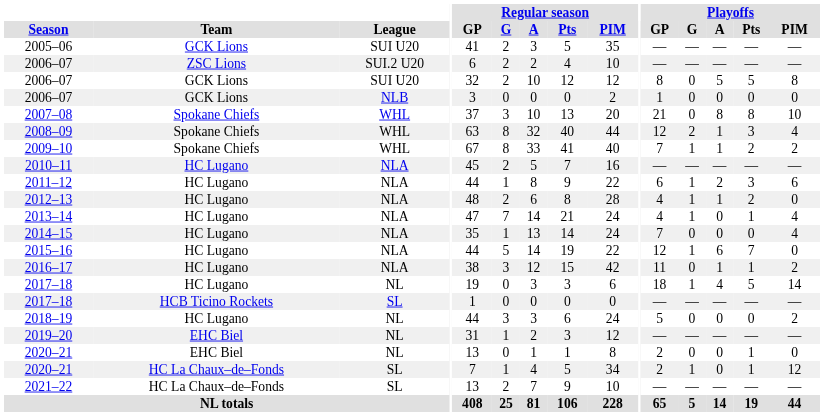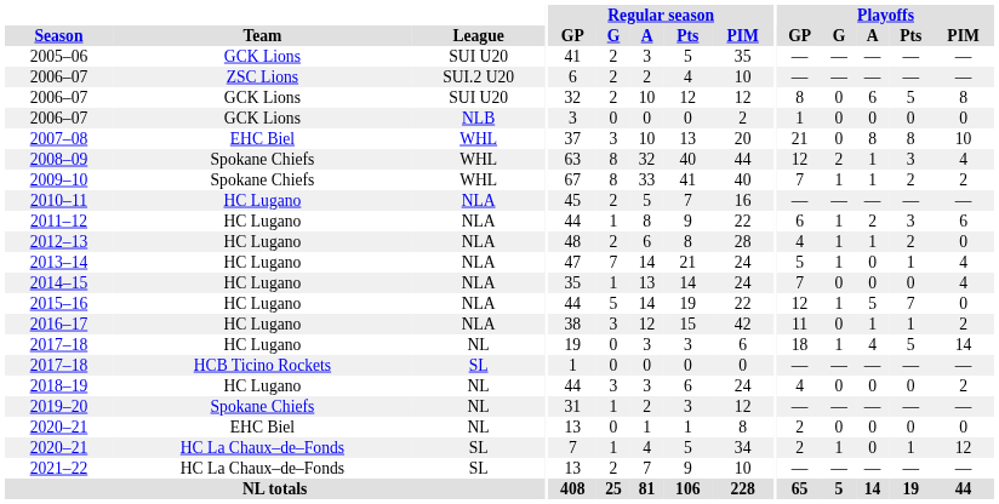 <table border="0" cellpadding="1" cellspacing="0" style="text-align:center; width:60em">
 <tr bgcolor="#e0e0e0">
 <th colspan="3" bgcolor="#ffffff"></th>
 <th rowspan="99" bgcolor="#ffffff"></th>
 <th colspan="5"><a href='#'>Regular season</a></th>
 <th rowspan="99" bgcolor="#ffffff"></th>
 <th colspan="5"><a href='#'>Playoffs</a></th>
 </tr>
 <tr bgcolor="#e0e0e0">
 <th><a href='#'>Season</a></th>
 <th>Team</th>
 <th>League</th>
 <th>GP</th>
 <th><a href='#'>G</a></th>
 <th><a href='#'>A</a></th>
 <th><a href='#'>Pts</a></th>
 <th><a href='#'>PIM</a></th>
 <th>GP</th>
 <th>G</th>
 <th>A</th>
 <th>Pts</th>
 <th>PIM</th>
 </tr>
 <tr>
 <td>2005–06</td>
 <td><a href='#'>GCK Lions</a></td>
 <td>SUI U20</td>
 <td>41</td>
 <td>2</td>
 <td>3</td>
 <td>5</td>
 <td>35</td>
 <td>—</td>
 <td>—</td>
 <td>—</td>
 <td>—</td>
 <td>—</td>
 </tr>
 <tr bgcolor="#f0f0f0">
 <td>2006–07</td>
 <td><a href='#'>ZSC Lions</a></td>
 <td>SUI.2 U20</td>
 <td>6</td>
 <td>2</td>
 <td>2</td>
 <td>4</td>
 <td>10</td>
 <td>—</td>
 <td>—</td>
 <td>—</td>
 <td>—</td>
 <td>—</td>
 </tr>
 <tr>
 <td>2006–07</td>
 <td>GCK Lions</td>
 <td>SUI U20</td>
 <td>32</td>
 <td>2</td>
 <td>10</td>
 <td>12</td>
 <td>12</td>
 <td>8</td>
 <td>0</td>
-<td>5</td>
+<td>6</td>
 <td>5</td>
 <td>8</td>
 </tr>
 <tr bgcolor="#f0f0f0">
 <td>2006–07</td>
 <td>GCK Lions</td>
 <td><a href='#'>NLB</a></td>
 <td>3</td>
 <td>0</td>
 <td>0</td>
 <td>0</td>
 <td>2</td>
 <td>1</td>
 <td>0</td>
 <td>0</td>
 <td>0</td>
 <td>0</td>
 </tr>
 <tr>
 <td><a href='#'>2007–08</a></td>
-<td><a href='#'>Spokane Chiefs</a></td>
+<td><a href='#'>EHC Biel</a></td>
 <td><a href='#'>WHL</a></td>
 <td>37</td>
 <td>3</td>
 <td>10</td>
 <td>13</td>
 <td>20</td>
 <td>21</td>
 <td>0</td>
 <td>8</td>
 <td>8</td>
 <td>10</td>
 </tr>
 <tr bgcolor="#f0f0f0">
 <td><a href='#'>2008–09</a></td>
 <td>Spokane Chiefs</td>
 <td>WHL</td>
 <td>63</td>
 <td>8</td>
 <td>32</td>
 <td>40</td>
 <td>44</td>
 <td>12</td>
 <td>2</td>
 <td>1</td>
 <td>3</td>
 <td>4</td>
 </tr>
 <tr>
 <td><a href='#'>2009–10</a></td>
 <td>Spokane Chiefs</td>
 <td>WHL</td>
 <td>67</td>
 <td>8</td>
 <td>33</td>
 <td>41</td>
 <td>40</td>
 <td>7</td>
 <td>1</td>
 <td>1</td>
 <td>2</td>
 <td>2</td>
 </tr>
 <tr bgcolor="#f0f0f0">
 <td><a href='#'>2010–11</a></td>
 <td><a href='#'>HC Lugano</a></td>
 <td><a href='#'>NLA</a></td>
 <td>45</td>
 <td>2</td>
 <td>5</td>
 <td>7</td>
 <td>16</td>
 <td>—</td>
 <td>—</td>
 <td>—</td>
 <td>—</td>
 <td>—</td>
 </tr>
 <tr>
 <td><a href='#'>2011–12</a></td>
 <td>HC Lugano</td>
 <td>NLA</td>
 <td>44</td>
 <td>1</td>
 <td>8</td>
 <td>9</td>
 <td>22</td>
 <td>6</td>
 <td>1</td>
 <td>2</td>
 <td>3</td>
 <td>6</td>
 </tr>
 <tr bgcolor="#f0f0f0">
 <td><a href='#'>2012–13</a></td>
 <td>HC Lugano</td>
 <td>NLA</td>
 <td>48</td>
 <td>2</td>
 <td>6</td>
 <td>8</td>
 <td>28</td>
 <td>4</td>
 <td>1</td>
 <td>1</td>
 <td>2</td>
 <td>0</td>
 </tr>
 <tr>
 <td><a href='#'>2013–14</a></td>
 <td>HC Lugano</td>
 <td>NLA</td>
 <td>47</td>
 <td>7</td>
 <td>14</td>
 <td>21</td>
 <td>24</td>
-<td>4</td>
+<td>5</td>
 <td>1</td>
 <td>0</td>
 <td>1</td>
 <td>4</td>
 </tr>
 <tr bgcolor="#f0f0f0">
 <td><a href='#'>2014–15</a></td>
 <td>HC Lugano</td>
 <td>NLA</td>
 <td>35</td>
 <td>1</td>
 <td>13</td>
 <td>14</td>
 <td>24</td>
 <td>7</td>
 <td>0</td>
 <td>0</td>
 <td>0</td>
 <td>4</td>
 </tr>
 <tr>
 <td><a href='#'>2015–16</a></td>
 <td>HC Lugano</td>
 <td>NLA</td>
 <td>44</td>
 <td>5</td>
 <td>14</td>
 <td>19</td>
 <td>22</td>
 <td>12</td>
 <td>1</td>
-<td>6</td>
+<td>5</td>
 <td>7</td>
 <td>0</td>
 </tr>
 <tr bgcolor="#f0f0f0">
 <td><a href='#'>2016–17</a></td>
 <td>HC Lugano</td>
 <td>NLA</td>
 <td>38</td>
 <td>3</td>
 <td>12</td>
 <td>15</td>
 <td>42</td>
 <td>11</td>
 <td>0</td>
 <td>1</td>
 <td>1</td>
 <td>2</td>
 </tr>
 <tr>
 <td><a href='#'>2017–18</a></td>
 <td>HC Lugano</td>
 <td>NL</td>
 <td>19</td>
 <td>0</td>
 <td>3</td>
 <td>3</td>
 <td>6</td>
 <td>18</td>
 <td>1</td>
 <td>4</td>
 <td>5</td>
 <td>14</td>
 </tr>
 <tr bgcolor="#f0f0f0">
 <td><a href='#'>2017–18</a></td>
 <td><a href='#'>HCB Ticino Rockets</a></td>
 <td><a href='#'>SL</a></td>
 <td>1</td>
 <td>0</td>
 <td>0</td>
 <td>0</td>
 <td>0</td>
 <td>—</td>
 <td>—</td>
 <td>—</td>
 <td>—</td>
 <td>—</td>
 </tr>
 <tr>
 <td><a href='#'>2018–19</a></td>
 <td>HC Lugano</td>
 <td>NL</td>
 <td>44</td>
 <td>3</td>
 <td>3</td>
 <td>6</td>
 <td>24</td>
-<td>5</td>
+<td>4</td>
 <td>0</td>
 <td>0</td>
 <td>0</td>
 <td>2</td>
 </tr>
 <tr bgcolor="#f0f0f0">
 <td><a href='#'>2019–20</a></td>
-<td><a href='#'>EHC Biel</a></td>
+<td><a href='#'>Spokane Chiefs</a></td>
 <td>NL</td>
 <td>31</td>
 <td>1</td>
 <td>2</td>
 <td>3</td>
 <td>12</td>
 <td>—</td>
 <td>—</td>
 <td>—</td>
 <td>—</td>
 <td>—</td>
 </tr>
 <tr>
 <td><a href='#'>2020–21</a></td>
 <td>EHC Biel</td>
 <td>NL</td>
 <td>13</td>
 <td>0</td>
 <td>1</td>
 <td>1</td>
 <td>8</td>
 <td>2</td>
 <td>0</td>
 <td>0</td>
-<td>1</td>
+<td>0</td>
 <td>0</td>
 </tr>
 <tr bgcolor="#f0f0f0">
 <td><a href='#'>2020–21</a></td>
 <td><a href='#'>HC La Chaux–de–Fonds</a></td>
 <td>SL</td>
 <td>7</td>
 <td>1</td>
 <td>4</td>
 <td>5</td>
 <td>34</td>
 <td>2</td>
 <td>1</td>
 <td>0</td>
 <td>1</td>
 <td>12</td>
 </tr>
 <tr>
 <td><a href='#'>2021–22</a></td>
 <td>HC La Chaux–de–Fonds</td>
 <td>SL</td>
 <td>13</td>
 <td>2</td>
 <td>7</td>
 <td>9</td>
 <td>10</td>
 <td>—</td>
 <td>—</td>
 <td>—</td>
 <td>—</td>
 <td>—</td>
 </tr>
 <tr bgcolor="#e0e0e0">
 <th colspan="3">NL totals</th>
 <th>408</th>
 <th>25</th>
 <th>81</th>
 <th>106</th>
 <th>228</th>
 <th>65</th>
 <th>5</th>
 <th>14</th>
 <th>19</th>
 <th>44</th>
 </tr>
 </table>
